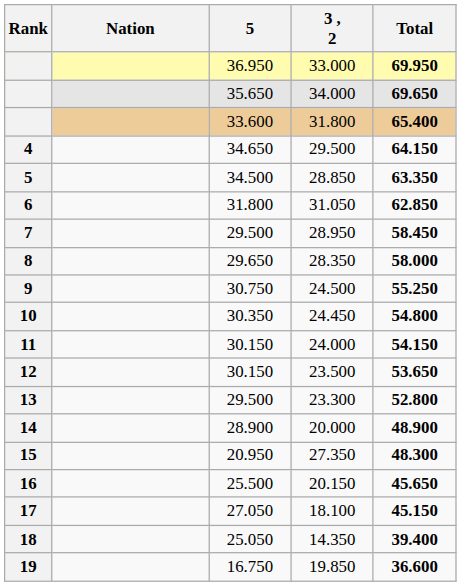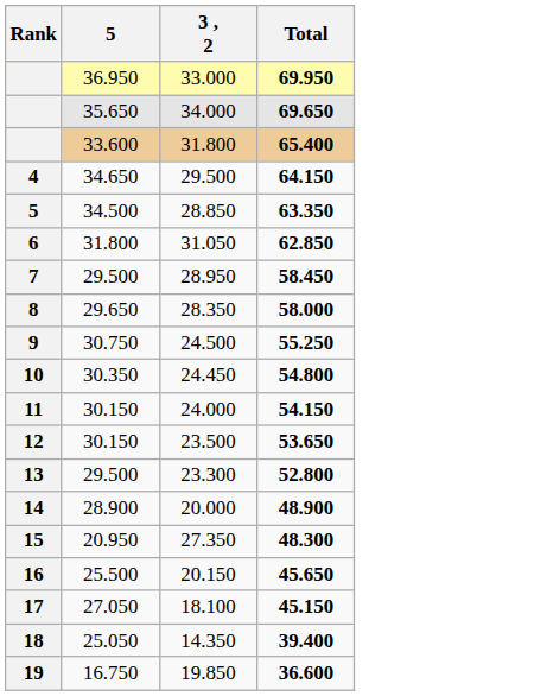 <table class="wikitable sortable" style="text-align:center; font-size:85%">
 <tr>
 <th scope="col" style="width:20px;">Rank</th>
-<th ! scope="col" style="width:120px;">Nation</th>
 <th ! scope="col" style="width:60px;" !>5 </th>
 <th ! scope="col" style="width:60px;">3 ,<br>2 </th>
 <th ! scope="col" style="width:60px;">Total</th>
 </tr>
 <tr bgcolor=fffcaf>
 <th scope=row></th>
-<td align=left></td>
 <td>36.950</td>
 <td>33.000</td>
 <td><strong>69.950</strong></td>
 </tr>
 <tr bgcolor=e5e5e5>
 <th scope=row></th>
-<td align=left></td>
 <td>35.650</td>
 <td>34.000</td>
 <td><strong>69.650</strong></td>
 </tr>
 <tr bgcolor=eecc99>
 <th scope=row></th>
-<td align=left></td>
 <td>33.600</td>
 <td>31.800</td>
 <td><strong>65.400</strong></td>
 </tr>
 <tr>
 <th scope=row>4</th>
-<td align=left></td>
 <td>34.650</td>
 <td>29.500</td>
 <td><strong>64.150</strong></td>
 </tr>
 <tr>
 <th scope=row>5</th>
-<td align=left></td>
 <td>34.500</td>
 <td>28.850</td>
 <td><strong>63.350</strong></td>
 </tr>
 <tr>
 <th scope=row>6</th>
-<td align=left></td>
 <td>31.800</td>
 <td>31.050</td>
 <td><strong>62.850</strong></td>
 </tr>
 <tr>
 <th scope=row>7</th>
-<td align=left></td>
 <td>29.500</td>
 <td>28.950</td>
 <td><strong>58.450</strong></td>
 </tr>
 <tr>
 <th scope=row>8</th>
-<td align=left></td>
 <td>29.650</td>
 <td>28.350</td>
 <td><strong>58.000</strong></td>
 </tr>
 <tr>
 <th scope=row>9</th>
-<td align=left></td>
 <td>30.750</td>
 <td>24.500</td>
 <td><strong>55.250</strong></td>
 </tr>
 <tr>
 <th scope=row>10</th>
-<td align=left></td>
 <td>30.350</td>
 <td>24.450</td>
 <td><strong>54.800</strong></td>
 </tr>
 <tr>
 <th scope=row>11</th>
-<td align=left></td>
 <td>30.150</td>
 <td>24.000</td>
 <td><strong>54.150</strong></td>
 </tr>
 <tr>
 <th scope=row>12</th>
-<td align=left></td>
 <td>30.150</td>
 <td>23.500</td>
 <td><strong>53.650</strong></td>
 </tr>
 <tr>
 <th scope=row>13</th>
-<td align=left></td>
 <td>29.500</td>
 <td>23.300</td>
 <td><strong>52.800</strong></td>
 </tr>
 <tr>
 <th scope=row>14</th>
-<td align=left></td>
 <td>28.900</td>
 <td>20.000</td>
 <td><strong>48.900</strong></td>
 </tr>
 <tr>
 <th scope=row>15</th>
-<td align=left></td>
 <td>20.950</td>
 <td>27.350</td>
 <td><strong>48.300</strong></td>
 </tr>
 <tr>
 <th scope=row>16</th>
-<td align=left></td>
 <td>25.500</td>
 <td>20.150</td>
 <td><strong>45.650</strong></td>
 </tr>
 <tr>
 <th scope=row>17</th>
-<td align=left></td>
 <td>27.050</td>
 <td>18.100</td>
 <td><strong>45.150</strong></td>
 </tr>
 <tr>
 <th scope=row>18</th>
-<td align=left></td>
 <td>25.050</td>
 <td>14.350</td>
 <td><strong>39.400</strong></td>
 </tr>
 <tr>
 <th scope=row>19</th>
-<td align=left></td>
 <td>16.750</td>
 <td>19.850</td>
 <td><strong>36.600</strong></td>
 </tr>
 </table>
